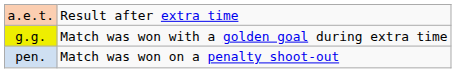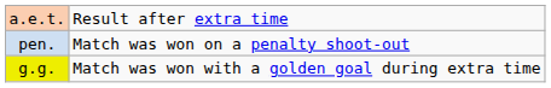 <table class="wikitable">
 <tr>
 <td width="40px" bgcolor="#FBCEB1" align="center">a.e.t.</td>
 <td>Result after <a href='#'>extra time</a></td>
 </tr>
 <tr>
+<td width="40px" bgcolor="#cedff2" align="center">pen.</td>
+<td>Match was won on a <a href='#'>penalty shoot-out</a></td>
+</tr>
+<tr>
 <td width="40px" bgcolor="#eeee00" align="center">g.g.</td>
 <td>Match was won with a <a href='#'>golden goal</a> during extra time</td>
 </tr>
-<tr>
-<td width="40px" bgcolor="#cedff2" align="center">pen.</td>
-<td>Match was won on a <a href='#'>penalty shoot-out</a></td>
-</tr>
 </table>
